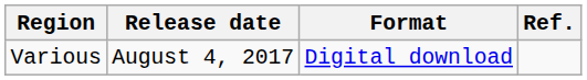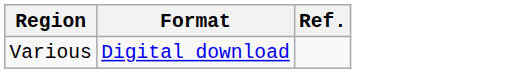 <table class="wikitable">
 <tr>
 <th>Region</th>
-<th>Release date</th>
 <th>Format</th>
 <th>Ref.</th>
 </tr>
 <tr>
 <td>Various</td>
-<td>August 4, 2017</td>
 <td><a href='#'>Digital download</a></td>
 <td></td>
 </tr>
 </table>
